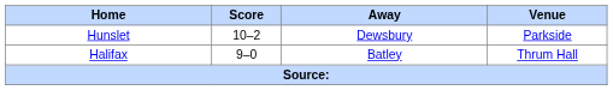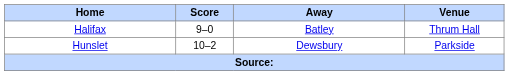 <table border=1 style="border-collapse:collapse; font-size:90%; text-align:center;" cellpadding=3 cellspacing=0 width=55%>
 <tr bgcolor=#C1D8FF>
 <th width=19%>Home</th>
 <th width=6%>Score</th>
 <th width=19%>Away</th>
 <th width=11%>Venue</th>
 </tr>
 <tr>
+<td><a href='#'>Halifax</a></td>
+<td>9–0</td>
+<td><a href='#'>Batley</a></td>
+<td><a href='#'>Thrum Hall</a></td>
+</tr>
+<tr>
 <td><a href='#'>Hunslet</a></td>
 <td>10–2</td>
 <td><a href='#'>Dewsbury</a></td>
 <td><a href='#'>Parkside</a></td>
 </tr>
-<tr>
-<td><a href='#'>Halifax</a></td>
-<td>9–0</td>
-<td><a href='#'>Batley</a></td>
-<td><a href='#'>Thrum Hall</a></td>
-</tr>
 <tr style="background:#c1d8ff;">
 <th colspan=4>Source:</th>
 </tr>
 </table>
